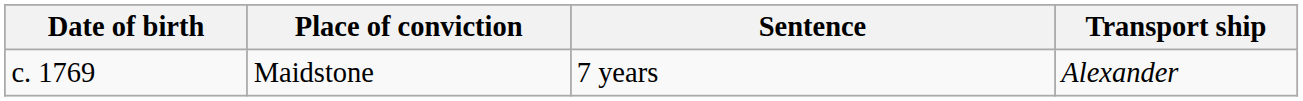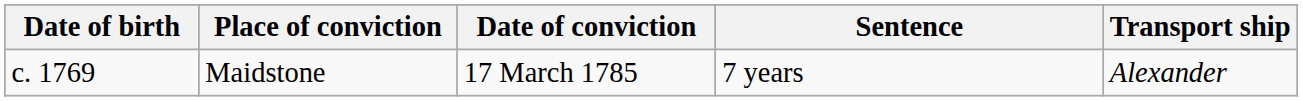 <table class="wikitable sortable plainrowheaders" style="width=1024px;">
 <tr>
 <th style="width: 15%;">Date of birth</th>
 <th style="width: 20%;">Place of conviction</th>
+<th style="width: 20%;">Date of conviction</th>
 <th style="width: 30%;">Sentence</th>
 <th style="width: 15%;">Transport ship</th>
 </tr>
 <tr>
 <td>c. 1769</td>
 <td>Maidstone</td>
+<td>17 March 1785</td>
 <td>7 years</td>
 <td><em>Alexander</em></td>
 </tr>
 </table>
